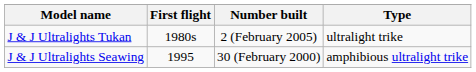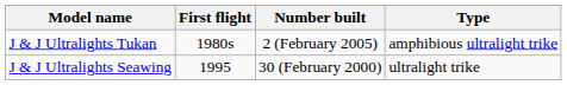 <table class="wikitable">
 <tr>
 </tr>
 <tr>
 <th>Model name</th>
 <th>First flight</th>
 <th>Number built</th>
 <th>Type</th>
 </tr>
 <tr>
 <td align=left><a href='#'>J & J Ultralights Tukan</a></td>
 <td align=center>1980s</td>
 <td align=center>2 (February 2005)</td>
-<td align=left>ultralight trike</td>
+<td align=left>amphibious <a href='#'>ultralight trike</a></td>
 </tr>
 <tr>
 <td align=left><a href='#'>J & J Ultralights Seawing</a></td>
 <td align=center>1995</td>
 <td align=center>30 (February 2000)</td>
-<td align=left>amphibious <a href='#'>ultralight trike</a></td>
+<td align=left>ultralight trike</td>
 </tr>
 </table>
